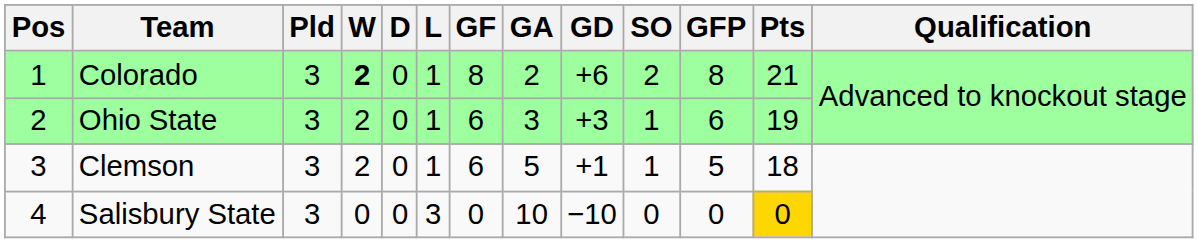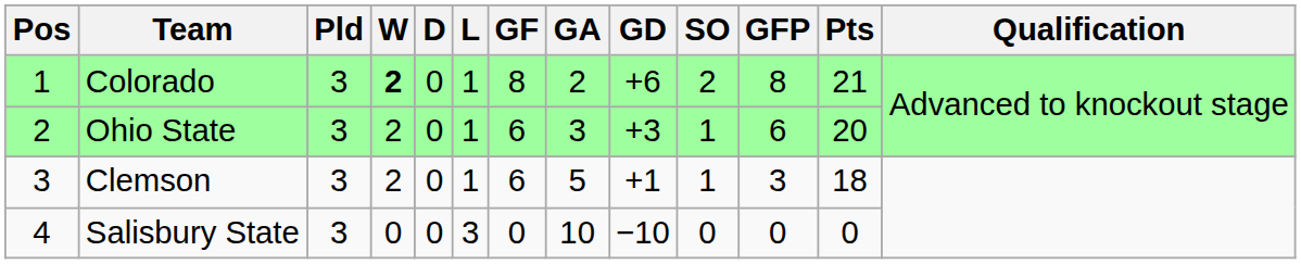 <table class="wikitable" style="text-align:center"; margin: 1em auto">
 <tr>
 <th>Pos</th>
 <th>Team</th>
 <th>Pld</th>
 <th>W</th>
 <th>D</th>
 <th>L</th>
 <th>GF</th>
 <th>GA</th>
 <th>GD</th>
 <th>SO</th>
 <th>GFP</th>
 <th>Pts</th>
 <th>Qualification</th>
 </tr>
 <tr bgcolor="#9eff9e">
 <td>1</td>
 <td style="text-align:left">Colorado</td>
 <td>3</td>
 <td><strong>2</strong></td>
 <td>0</td>
 <td>1</td>
 <td>8</td>
 <td>2</td>
 <td>+6</td>
 <td>2</td>
 <td>8</td>
 <td>21</td>
 <td rowspan="2">Advanced to knockout stage</td>
 </tr>
 <tr bgcolor="#9eff9e">
 <td>2</td>
 <td style="text-align:left">Ohio State</td>
 <td>3</td>
 <td>2</td>
 <td>0</td>
 <td>1</td>
 <td>6</td>
 <td>3</td>
 <td>+3</td>
 <td>1</td>
 <td>6</td>
-<td>19</td>
+<td>20</td>
 </tr>
 <tr>
 <td>3</td>
 <td style="text-align:left">Clemson</td>
 <td>3</td>
 <td>2</td>
 <td>0</td>
 <td>1</td>
 <td>6</td>
 <td>5</td>
 <td>+1</td>
 <td>1</td>
-<td>5</td>
+<td>3</td>
 <td>18</td>
 <td rowspan="2"></td>
 </tr>
 <tr>
 <td>4</td>
 <td style="text-align:left">Salisbury State</td>
 <td>3</td>
 <td>0</td>
 <td>0</td>
 <td>3</td>
 <td>0</td>
 <td>10</td>
 <td>−10</td>
 <td>0</td>
 <td>0</td>
-<td style="background: gold;">0</td>
+<td>0</td>
 </tr>
 </table>
